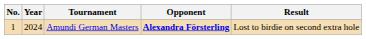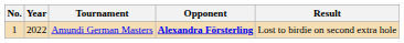 <table class="wikitable" style="font-size:90%;">
 <tr>
 <th>No.</th>
 <th>Year</th>
 <th>Tournament</th>
 <th>Opponent</th>
 <th>Result</th>
 </tr>
 <tr style="background:#F5DEB3;">
 <td align=center>1</td>
-<td>2024</td>
+<td>2022</td>
 <td><a href='#'>Amundi German Masters</a></td>
 <td><strong> <a href='#'>Alexandra Försterling</a></strong></td>
 <td>Lost to birdie on second extra hole</td>
 </tr>
 </table>
